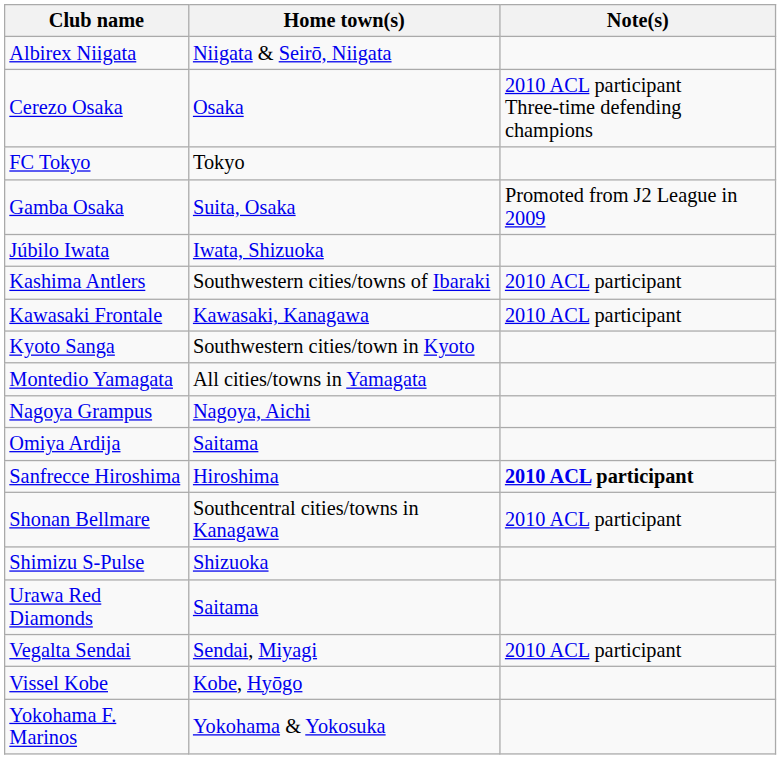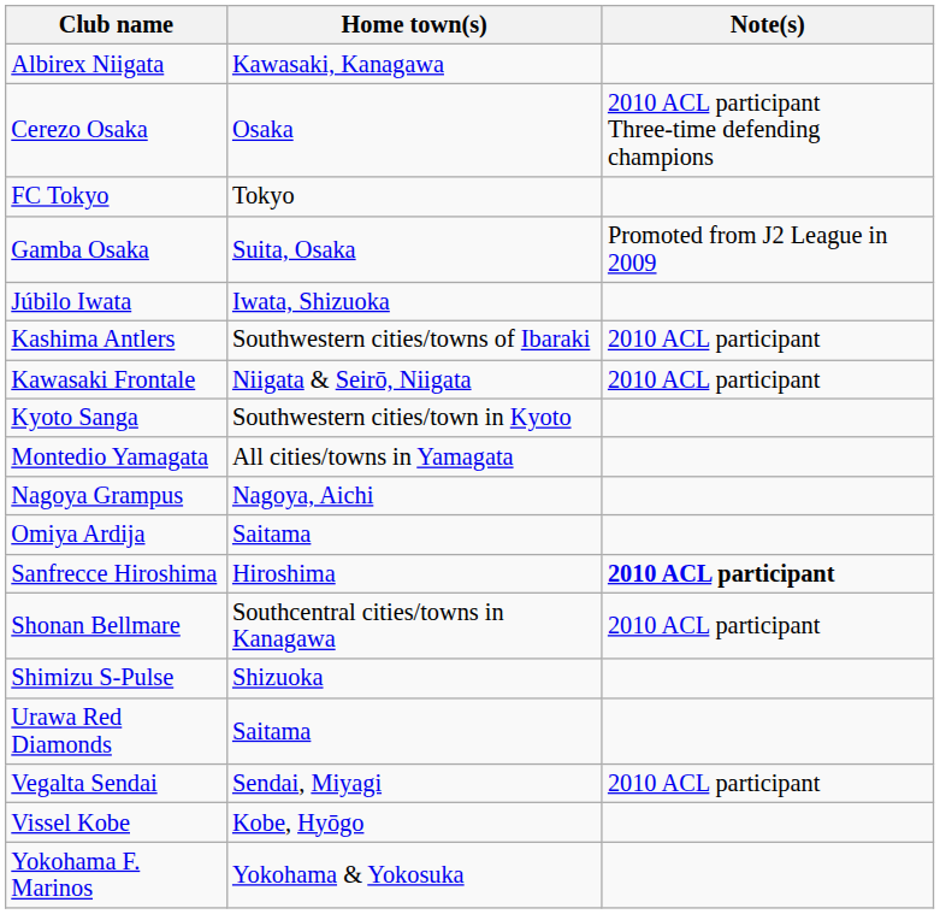 <table class="wikitable">
 <tr>
 <th>Club name</th>
 <th>Home town(s)</th>
 <th>Note(s)</th>
 </tr>
 <tr>
 <td><a href='#'>Albirex Niigata</a></td>
-<td><a href='#'>Niigata</a> & <a href='#'>Seirō, Niigata</a></td>
+<td><a href='#'>Kawasaki, Kanagawa</a></td>
 <td></td>
 </tr>
 <tr>
 <td><a href='#'>Cerezo Osaka</a></td>
 <td><a href='#'>Osaka</a></td>
 <td><a href='#'>2010 ACL</a> participant<br>Three-time defending champions</td>
 </tr>
 <tr>
 <td><a href='#'>FC Tokyo</a></td>
 <td>Tokyo</td>
 <td></td>
 </tr>
 <tr>
 <td><a href='#'>Gamba Osaka</a></td>
 <td><a href='#'>Suita, Osaka</a></td>
 <td>Promoted from J2 League in <a href='#'>2009</a></td>
 </tr>
 <tr>
 <td><a href='#'>Júbilo Iwata</a></td>
 <td><a href='#'>Iwata, Shizuoka</a></td>
 <td></td>
 </tr>
 <tr>
 <td><a href='#'>Kashima Antlers</a></td>
 <td>Southwestern cities/towns of <a href='#'>Ibaraki</a></td>
 <td><a href='#'>2010 ACL</a> participant</td>
 </tr>
 <tr>
 <td><a href='#'>Kawasaki Frontale</a></td>
-<td><a href='#'>Kawasaki, Kanagawa</a></td>
+<td><a href='#'>Niigata</a> & <a href='#'>Seirō, Niigata</a></td>
 <td><a href='#'>2010 ACL</a> participant</td>
 </tr>
 <tr>
 <td><a href='#'>Kyoto Sanga</a></td>
 <td>Southwestern cities/town in <a href='#'>Kyoto</a></td>
 <td></td>
 </tr>
 <tr>
 <td><a href='#'>Montedio Yamagata</a></td>
 <td>All cities/towns in <a href='#'>Yamagata</a></td>
 <td></td>
 </tr>
 <tr>
 <td><a href='#'>Nagoya Grampus</a></td>
 <td><a href='#'>Nagoya, Aichi</a></td>
 <td></td>
 </tr>
 <tr>
 <td><a href='#'>Omiya Ardija</a></td>
 <td><a href='#'>Saitama</a></td>
 <td></td>
 </tr>
 <tr>
 <td><a href='#'>Sanfrecce Hiroshima</a></td>
 <td><a href='#'>Hiroshima</a></td>
 <td><strong><a href='#'>2010 ACL</a> participant</strong></td>
 </tr>
 <tr>
 <td><a href='#'>Shonan Bellmare</a></td>
 <td>Southcentral cities/towns in <a href='#'>Kanagawa</a></td>
 <td><a href='#'>2010 ACL</a> participant</td>
 </tr>
 <tr>
 <td><a href='#'>Shimizu S-Pulse</a></td>
 <td><a href='#'>Shizuoka</a></td>
 <td></td>
 </tr>
 <tr>
 <td><a href='#'>Urawa Red Diamonds</a></td>
 <td><a href='#'>Saitama</a></td>
 <td></td>
 </tr>
 <tr>
 <td><a href='#'>Vegalta Sendai</a></td>
 <td><a href='#'>Sendai</a>, <a href='#'>Miyagi</a></td>
 <td><a href='#'>2010 ACL</a> participant</td>
 </tr>
 <tr>
 <td><a href='#'>Vissel Kobe</a></td>
 <td><a href='#'>Kobe</a>, <a href='#'>Hyōgo</a></td>
 <td></td>
 </tr>
 <tr>
 <td><a href='#'>Yokohama F. Marinos</a></td>
 <td><a href='#'>Yokohama</a> & <a href='#'>Yokosuka</a></td>
 <td></td>
 </tr>
 </table>
